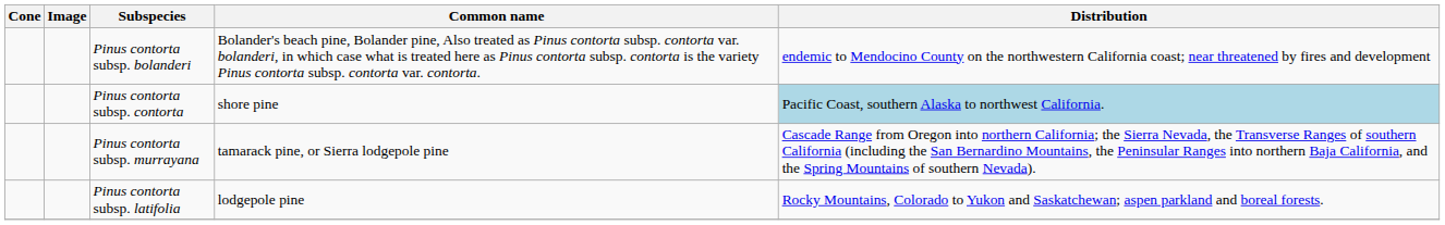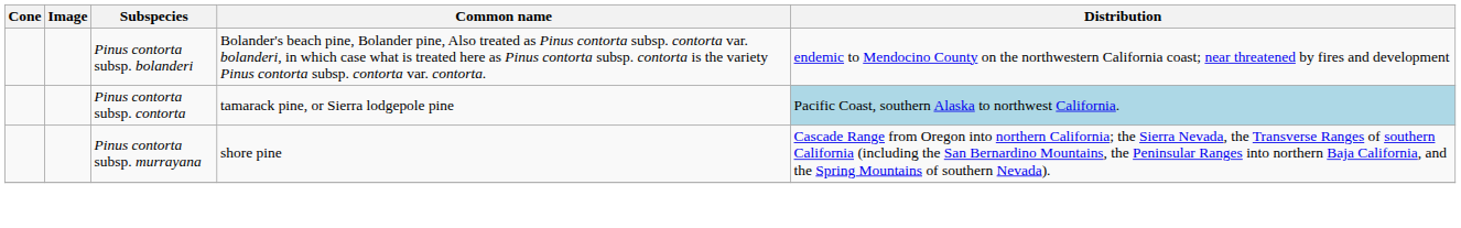 <table class="wikitable">
 <tr>
 <th>Cone</th>
 <th>Image</th>
 <th>Subspecies</th>
 <th>Common name</th>
 <th>Distribution</th>
 </tr>
 <tr>
 <td></td>
 <td></td>
 <td><em>Pinus contorta</em> subsp. <em>bolanderi</em></td>
 <td>Bolander's beach pine, Bolander pine, Also treated as <em>Pinus contorta</em> subsp. <em>contorta</em> var. <em>bolanderi</em>, in which case what is treated here as <em>Pinus contorta</em> subsp. <em>contorta</em> is the variety <em>Pinus contorta</em> subsp. <em>contorta</em> var. <em>contorta</em>.</td>
 <td><a href='#'>endemic</a> to <a href='#'>Mendocino County</a> on the northwestern California coast; <a href='#'>near threatened</a> by fires and development</td>
 </tr>
 <tr>
 <td></td>
 <td></td>
 <td><em>Pinus contorta</em> subsp. <em>contorta</em></td>
-<td>shore pine</td>
+<td>tamarack pine, or Sierra lodgepole pine</td>
 <td style="background: lightblue;">Pacific Coast, southern <a href='#'>Alaska</a> to northwest <a href='#'>California</a>.</td>
 </tr>
 <tr>
 <td></td>
 <td></td>
 <td><em>Pinus contorta</em> subsp. <em>murrayana</em></td>
-<td>tamarack pine, or Sierra lodgepole pine</td>
+<td>shore pine</td>
 <td><a href='#'>Cascade Range</a> from Oregon into <a href='#'>northern California</a>; the <a href='#'>Sierra Nevada</a>, the <a href='#'>Transverse Ranges</a> of <a href='#'>southern California</a> (including the <a href='#'>San Bernardino Mountains</a>, the <a href='#'>Peninsular Ranges</a> into northern <a href='#'>Baja California</a>, and the <a href='#'>Spring Mountains</a> of southern <a href='#'>Nevada</a>).</td>
-</tr>
-<tr>
-<td></td>
-<td></td>
-<td><em>Pinus contorta</em> subsp. <em>latifolia</em></td>
-<td>lodgepole pine</td>
-<td><a href='#'>Rocky Mountains</a>, <a href='#'>Colorado</a> to <a href='#'>Yukon</a> and <a href='#'>Saskatchewan</a>; <a href='#'>aspen parkland</a> and <a href='#'>boreal forests</a>.</td>
 </tr>
 <tr>
 </tr>
 </table>
